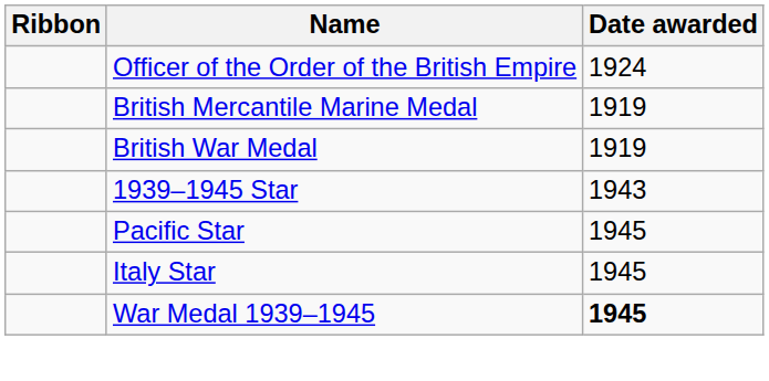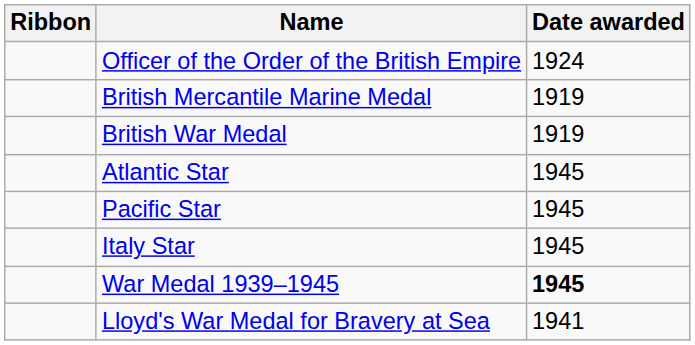 <table class="wikitable">
 <tr>
 <th>Ribbon</th>
 <th>Name</th>
 <th>Date awarded</th>
 </tr>
 <tr>
 <td></td>
 <td><a href='#'>Officer of the Order of the British Empire</a></td>
 <td>1924</td>
 </tr>
 <tr>
 <td></td>
 <td><a href='#'>British Mercantile Marine Medal</a></td>
 <td>1919</td>
 </tr>
 <tr>
 <td></td>
 <td><a href='#'>British War Medal</a></td>
 <td>1919</td>
 </tr>
 <tr>
 <td></td>
-<td><a href='#'>1939–1945 Star</a></td>
-<td>1943</td>
+<td><a href='#'>Atlantic Star</a></td>
+<td>1945</td>
 </tr>
 <tr>
 <td></td>
 <td><a href='#'>Pacific Star</a></td>
 <td>1945</td>
 </tr>
 <tr>
 <td></td>
 <td><a href='#'>Italy Star</a></td>
 <td>1945</td>
 </tr>
 <tr>
 <td></td>
 <td><a href='#'>War Medal 1939–1945</a></td>
 <td><strong>1945</strong></td>
 </tr>
+<tr>
+<td></td>
+<td><a href='#'>Lloyd's War Medal for Bravery at Sea</a></td>
+<td>1941</td>
+</tr>
 </table>
